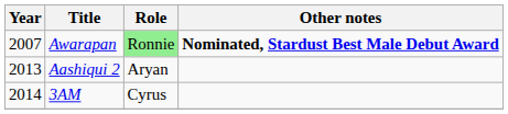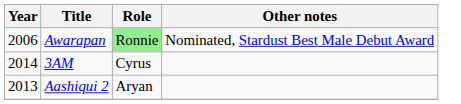 <table class="wikitable sortable">
 <tr>
 <th>Year</th>
 <th>Title</th>
 <th>Role</th>
 <th>Other notes</th>
 </tr>
 <tr>
-<td>2007</td>
+<td>2006</td>
 <td><em><a href='#'>Awarapan</a> </em></td>
 <td style="background: lightgreen;">Ronnie</td>
-<td><strong>Nominated, <a href='#'>Stardust Best Male Debut Award</a></strong></td>
+<td>Nominated, <a href='#'>Stardust Best Male Debut Award</a></td>
+</tr>
+<tr>
+<td>2014</td>
+<td><em><a href='#'>3AM</a></em></td>
+<td>Cyrus</td>
+<td></td>
 </tr>
 <tr>
 <td>2013</td>
 <td><em><a href='#'>Aashiqui 2</a></em> </td>
 <td>Aryan</td>
 <td></td>
 </tr>
 <tr>
-<td>2014</td>
-<td><em><a href='#'>3AM</a></em></td>
-<td>Cyrus</td>
-<td></td>
-</tr>
-<tr>
 </tr>
 </table>
